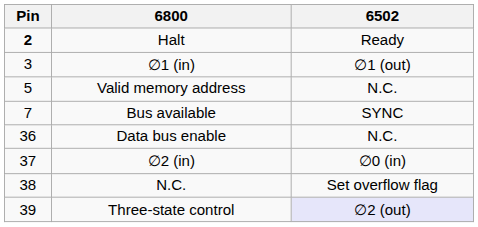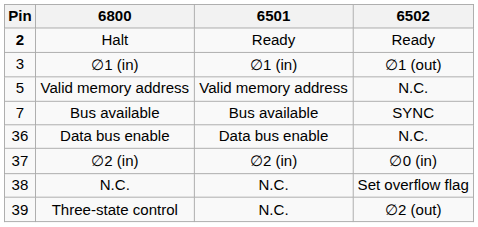 <table class="wikitable" style="text-align: center; width: 500px;">
 <tr>
 <th>Pin</th>
 <th>6800</th>
+<th>6501</th>
 <th>6502</th>
 </tr>
 <tr>
 <td><strong>2</strong></td>
 <td>Halt</td>
 <td>Ready</td>
+<td>Ready</td>
 </tr>
 <tr>
 <td>3</td>
+<td>∅1 (in)</td>
 <td>∅1 (in)</td>
 <td>∅1 (out)</td>
 </tr>
 <tr>
 <td>5</td>
 <td>Valid memory address</td>
+<td>Valid memory address</td>
 <td>N.C.</td>
 </tr>
 <tr>
 <td>7</td>
+<td>Bus available</td>
 <td>Bus available</td>
 <td>SYNC</td>
 </tr>
 <tr>
 <td>36</td>
 <td>Data bus enable</td>
+<td>Data bus enable</td>
 <td>N.C.</td>
 </tr>
 <tr>
 <td>37</td>
+<td>∅2 (in)</td>
 <td>∅2 (in)</td>
 <td>∅0 (in)</td>
 </tr>
 <tr>
 <td>38</td>
 <td>N.C.</td>
+<td>N.C.</td>
 <td>Set overflow flag</td>
 </tr>
 <tr>
 <td>39</td>
 <td>Three-state control</td>
-<td style="background: lavender;">∅2 (out)</td>
+<td>N.C.</td>
+<td>∅2 (out)</td>
 </tr>
 </table>
